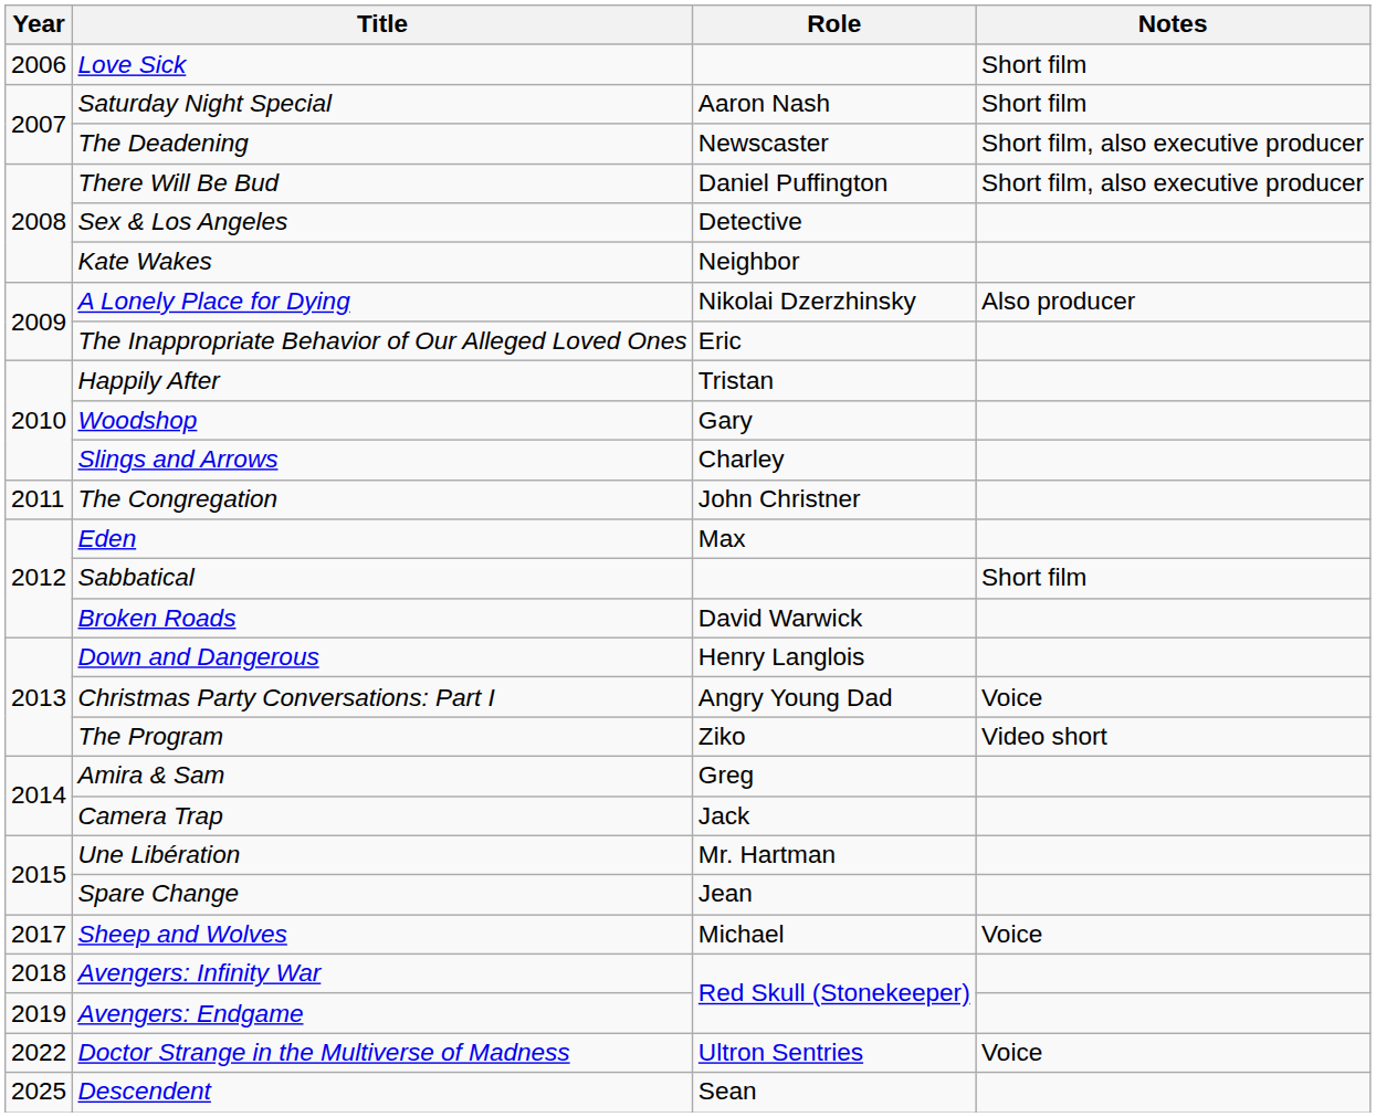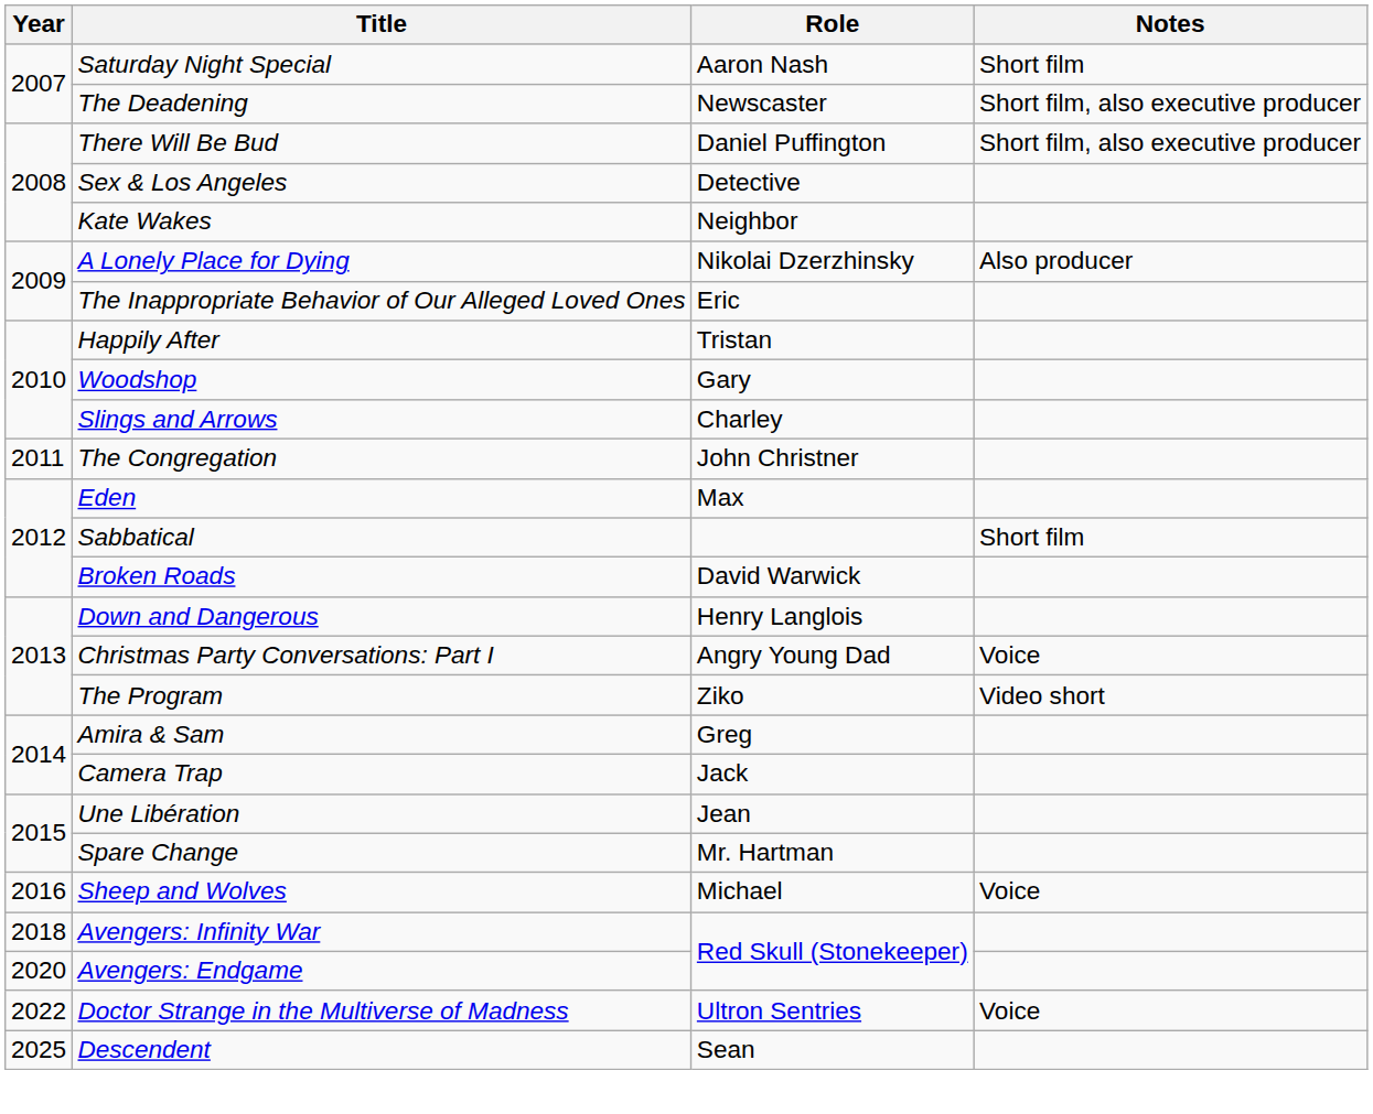 <table class="wikitable sortable">
 <tr>
 <th>Year</th>
 <th>Title</th>
 <th>Role</th>
 <th>Notes</th>
-</tr>
-<tr>
-<td>2006</td>
-<td><em><a href='#'>Love Sick</a></em></td>
-<td></td>
-<td>Short film</td>
 </tr>
 <tr>
 <td rowspan="2">2007</td>
 <td><em>Saturday Night Special</em></td>
 <td>Aaron Nash</td>
 <td>Short film</td>
 </tr>
 <tr>
 <td><em>The Deadening</em></td>
 <td>Newscaster</td>
 <td>Short film, also executive producer</td>
 </tr>
 <tr>
 <td rowspan="3">2008</td>
 <td><em>There Will Be Bud</em></td>
 <td>Daniel Puffington</td>
 <td>Short film, also executive producer</td>
 </tr>
 <tr>
 <td><em>Sex & Los Angeles</em></td>
 <td>Detective</td>
 <td></td>
 </tr>
 <tr>
 <td><em>Kate Wakes</em></td>
 <td>Neighbor</td>
 <td></td>
 </tr>
 <tr>
 <td rowspan="2">2009</td>
 <td><em><a href='#'>A Lonely Place for Dying</a></em></td>
 <td>Nikolai Dzerzhinsky</td>
 <td>Also producer</td>
 </tr>
 <tr>
 <td><em>The Inappropriate Behavior of Our Alleged Loved Ones</em></td>
 <td>Eric</td>
 <td></td>
 </tr>
 <tr>
 <td rowspan="3">2010</td>
 <td><em>Happily After </em></td>
 <td>Tristan</td>
 <td></td>
 </tr>
 <tr>
 <td><em><a href='#'>Woodshop</a></em></td>
 <td>Gary</td>
 <td></td>
 </tr>
 <tr>
 <td><em><a href='#'>Slings and Arrows</a></em></td>
 <td>Charley</td>
 <td></td>
 </tr>
 <tr>
 <td>2011</td>
 <td><em>The Congregation</em></td>
 <td>John Christner</td>
 <td></td>
 </tr>
 <tr>
 <td rowspan="3">2012</td>
 <td><em><a href='#'>Eden</a></em></td>
 <td>Max</td>
 <td></td>
 </tr>
 <tr>
 <td><em>Sabbatical</em></td>
 <td></td>
 <td>Short film</td>
 </tr>
 <tr>
 <td><em><a href='#'>Broken Roads</a></em></td>
 <td>David Warwick</td>
 <td></td>
 </tr>
 <tr>
 <td rowspan="3">2013</td>
 <td><em><a href='#'>Down and Dangerous</a></em></td>
 <td>Henry Langlois</td>
 <td></td>
 </tr>
 <tr>
 <td><em>Christmas Party Conversations: Part I</em></td>
 <td>Angry Young Dad</td>
 <td>Voice</td>
 </tr>
 <tr>
 <td><em>The Program</em></td>
 <td>Ziko</td>
 <td>Video short</td>
 </tr>
 <tr>
 <td rowspan="2">2014</td>
 <td><em>Amira & Sam</em></td>
 <td>Greg</td>
 <td></td>
 </tr>
 <tr>
 <td><em>Camera Trap </em></td>
 <td>Jack</td>
 <td></td>
 </tr>
 <tr>
 <td rowspan="2">2015</td>
 <td><em>Une Libération</em></td>
+<td>Jean</td>
+<td></td>
+</tr>
+<tr>
+<td><em>Spare Change</em></td>
 <td>Mr. Hartman</td>
 <td></td>
 </tr>
 <tr>
-<td><em>Spare Change</em></td>
-<td>Jean</td>
-<td></td>
-</tr>
-<tr>
-<td>2017</td>
+<td>2016</td>
 <td><em><a href='#'>Sheep and Wolves</a></em></td>
 <td>Michael</td>
 <td>Voice</td>
 </tr>
 <tr>
 <td>2018</td>
 <td><em><a href='#'>Avengers: Infinity War</a></em></td>
 <td rowspan="2"><a href='#'>Red Skull (Stonekeeper)</a></td>
 <td></td>
 </tr>
 <tr>
-<td>2019</td>
+<td>2020</td>
 <td><em><a href='#'>Avengers: Endgame</a></em></td>
 <td></td>
 </tr>
 <tr>
 <td>2022</td>
 <td><em><a href='#'>Doctor Strange in the Multiverse of Madness</a></em></td>
 <td><a href='#'>Ultron Sentries</a></td>
 <td>Voice</td>
 </tr>
 <tr>
 <td>2025</td>
 <td><em><a href='#'>Descendent</a></em></td>
 <td>Sean</td>
 <td></td>
 </tr>
 </table>
